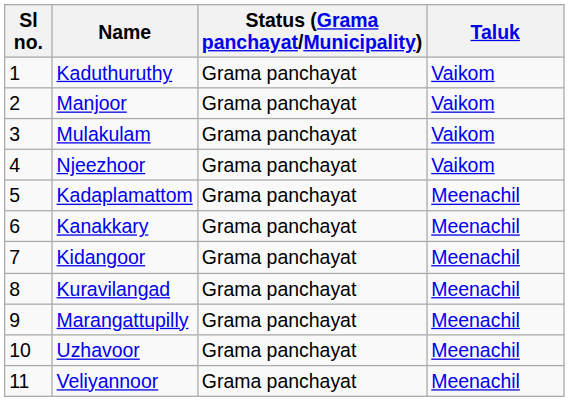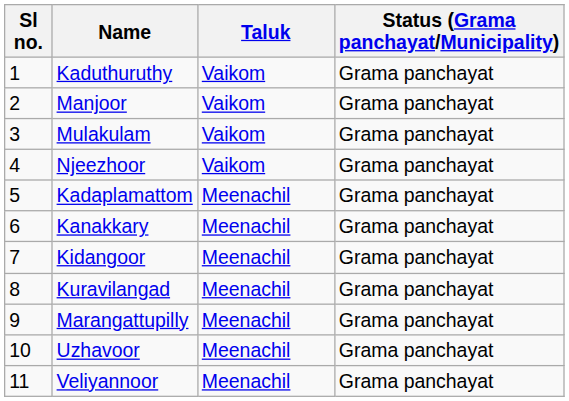 <table class="wikitable sortable" style="font-size: 95%;">
 <tr>
 <th width="30px">Sl no.</th>
 <th width="100px">Name</th>
+<th width="100px"><a href='#'>Taluk</a></th>
 <th width="130px">Status (<a href='#'>Grama panchayat</a>/<a href='#'>Municipality</a>)</th>
-<th width="100px"><a href='#'>Taluk</a></th>
 </tr>
 <tr>
 <td>1</td>
 <td><a href='#'>Kaduthuruthy</a></td>
+<td><a href='#'>Vaikom</a></td>
 <td>Grama panchayat</td>
-<td><a href='#'>Vaikom</a></td>
 </tr>
 <tr>
 <td>2</td>
 <td><a href='#'>Manjoor</a></td>
+<td><a href='#'>Vaikom</a></td>
 <td>Grama panchayat</td>
-<td><a href='#'>Vaikom</a></td>
 </tr>
 <tr>
 <td>3</td>
 <td><a href='#'>Mulakulam</a></td>
+<td><a href='#'>Vaikom</a></td>
 <td>Grama panchayat</td>
-<td><a href='#'>Vaikom</a></td>
 </tr>
 <tr>
 <td>4</td>
 <td><a href='#'>Njeezhoor</a></td>
+<td><a href='#'>Vaikom</a></td>
 <td>Grama panchayat</td>
-<td><a href='#'>Vaikom</a></td>
 </tr>
 <tr>
 <td>5</td>
 <td><a href='#'>Kadaplamattom</a></td>
+<td><a href='#'>Meenachil</a></td>
 <td>Grama panchayat</td>
-<td><a href='#'>Meenachil</a></td>
 </tr>
 <tr>
 <td>6</td>
 <td><a href='#'>Kanakkary</a></td>
+<td><a href='#'>Meenachil</a></td>
 <td>Grama panchayat</td>
-<td><a href='#'>Meenachil</a></td>
 </tr>
 <tr>
 <td>7</td>
 <td><a href='#'>Kidangoor</a></td>
+<td><a href='#'>Meenachil</a></td>
 <td>Grama panchayat</td>
-<td><a href='#'>Meenachil</a></td>
 </tr>
 <tr>
 <td>8</td>
 <td><a href='#'>Kuravilangad</a></td>
+<td><a href='#'>Meenachil</a></td>
 <td>Grama panchayat</td>
-<td><a href='#'>Meenachil</a></td>
 </tr>
 <tr>
 <td>9</td>
 <td><a href='#'>Marangattupilly</a></td>
+<td><a href='#'>Meenachil</a></td>
 <td>Grama panchayat</td>
-<td><a href='#'>Meenachil</a></td>
 </tr>
 <tr>
 <td>10</td>
 <td><a href='#'>Uzhavoor</a></td>
+<td><a href='#'>Meenachil</a></td>
 <td>Grama panchayat</td>
-<td><a href='#'>Meenachil</a></td>
 </tr>
 <tr>
 <td>11</td>
 <td><a href='#'>Veliyannoor</a></td>
+<td><a href='#'>Meenachil</a></td>
 <td>Grama panchayat</td>
-<td><a href='#'>Meenachil</a></td>
 </tr>
 </table>
